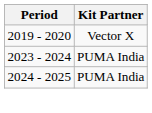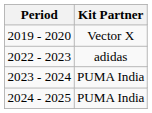 <table class="wikitable" style="text-align:center;margin-left:1em;float:center">
 <tr>
 <th>Period</th>
 <th>Kit Partner</th>
 </tr>
 <tr>
 <td>2019 - 2020</td>
 <td>Vector X</td>
 </tr>
 <tr>
+<td>2022 - 2023</td>
+<td>adidas</td>
+</tr>
+<tr>
 <td>2023 - 2024</td>
 <td>PUMA India</td>
 </tr>
 <tr>
 <td>2024 - 2025</td>
 <td>PUMA India</td>
 </tr>
 </table>
